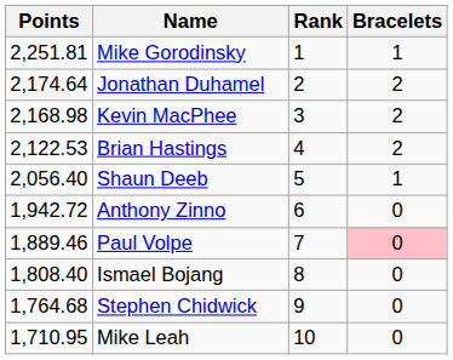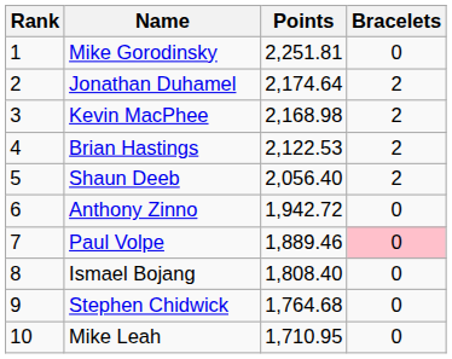 <table class="wikitable">
 <tr>
+<th style="width:40px;">Rank</th>
+<th style="width:150px;">Name</th>
 <th style="width:50px;">Points</th>
-<th style="width:150px;">Name</th>
-<th style="width:40px;">Rank</th>
 <th style="width:50px;">Bracelets</th>
 </tr>
 <tr>
+<td>1</td>
+<td> <a href='#'>Mike Gorodinsky</a></td>
 <td>2,251.81</td>
-<td> <a href='#'>Mike Gorodinsky</a></td>
-<td>1</td>
-<td align=center>1</td>
+<td align=center>0</td>
 </tr>
 <tr>
+<td>2</td>
+<td> <a href='#'>Jonathan Duhamel</a></td>
 <td>2,174.64</td>
-<td> <a href='#'>Jonathan Duhamel</a></td>
-<td>2</td>
 <td align=center>2</td>
 </tr>
 <tr>
+<td>3</td>
+<td> <a href='#'>Kevin MacPhee</a></td>
 <td>2,168.98</td>
-<td> <a href='#'>Kevin MacPhee</a></td>
-<td>3</td>
 <td align=center>2</td>
 </tr>
 <tr>
+<td>4</td>
+<td> <a href='#'>Brian Hastings</a></td>
 <td>2,122.53</td>
-<td> <a href='#'>Brian Hastings</a></td>
-<td>4</td>
 <td align=center>2</td>
 </tr>
 <tr>
+<td>5</td>
+<td> <a href='#'>Shaun Deeb</a></td>
 <td>2,056.40</td>
-<td> <a href='#'>Shaun Deeb</a></td>
-<td>5</td>
-<td align=center>1</td>
+<td align=center>2</td>
 </tr>
 <tr>
+<td>6</td>
+<td> <a href='#'>Anthony Zinno</a></td>
 <td>1,942.72</td>
-<td> <a href='#'>Anthony Zinno</a></td>
-<td>6</td>
 <td align=center>0</td>
 </tr>
 <tr>
+<td>7</td>
+<td> <a href='#'>Paul Volpe</a></td>
 <td>1,889.46</td>
-<td> <a href='#'>Paul Volpe</a></td>
-<td>7</td>
 <td align=center style="background: pink;">0</td>
 </tr>
 <tr>
+<td>8</td>
+<td> Ismael Bojang</td>
 <td>1,808.40</td>
-<td> Ismael Bojang</td>
-<td>8</td>
 <td align=center>0</td>
 </tr>
 <tr>
+<td>9</td>
+<td> <a href='#'>Stephen Chidwick</a></td>
 <td>1,764.68</td>
-<td> <a href='#'>Stephen Chidwick</a></td>
-<td>9</td>
 <td align=center>0</td>
 </tr>
 <tr>
+<td>10</td>
+<td> Mike Leah</td>
 <td>1,710.95</td>
-<td> Mike Leah</td>
-<td>10</td>
 <td align=center>0</td>
 </tr>
 </table>
